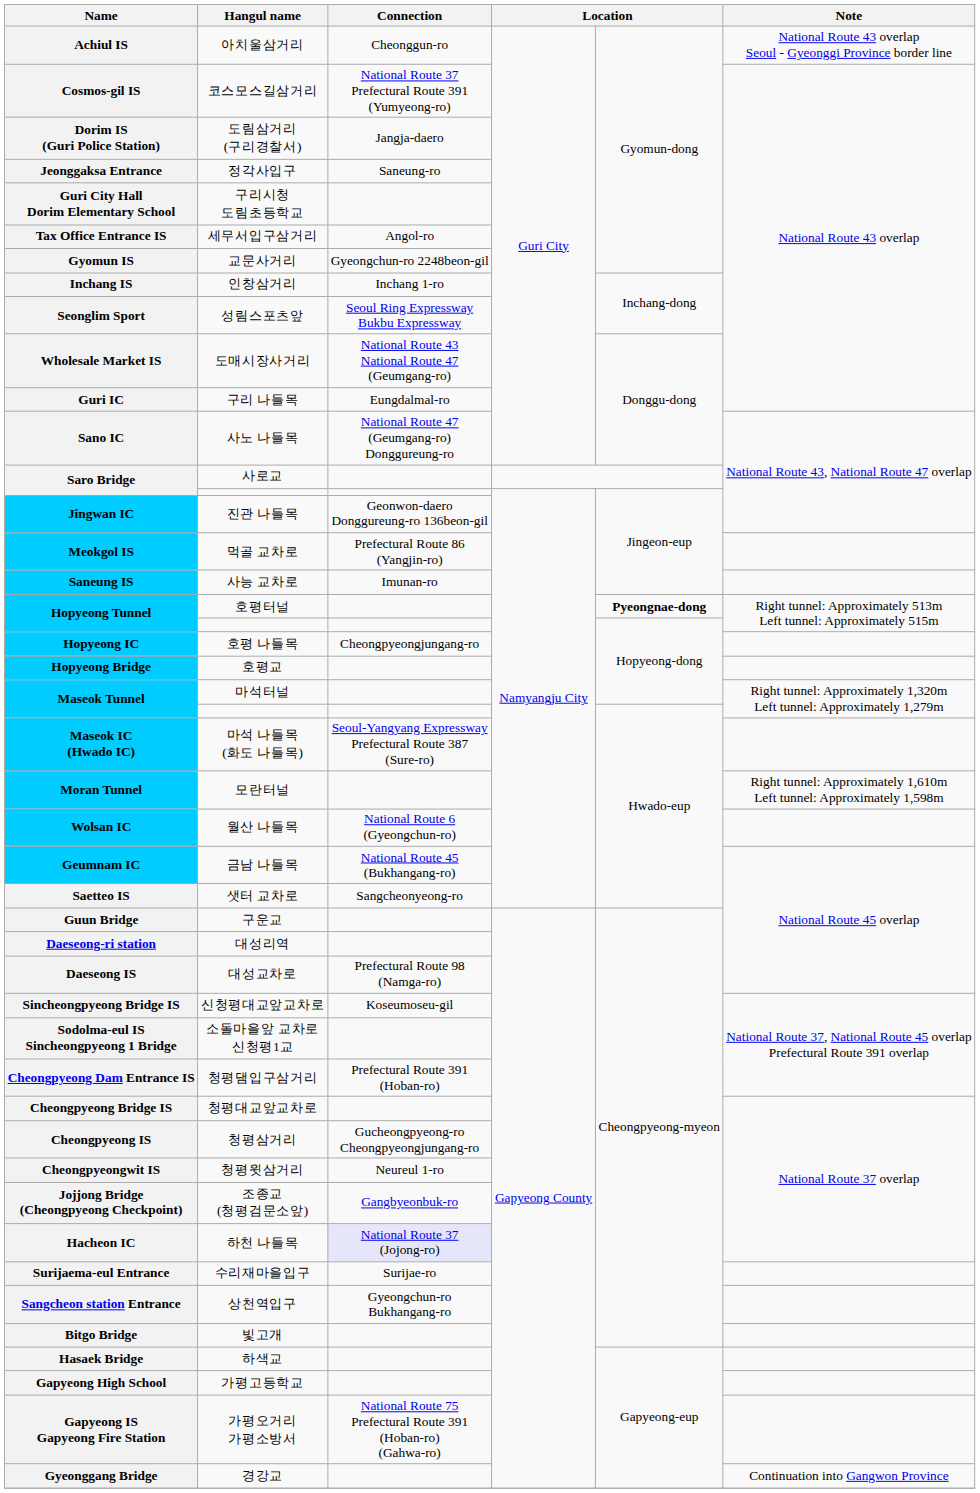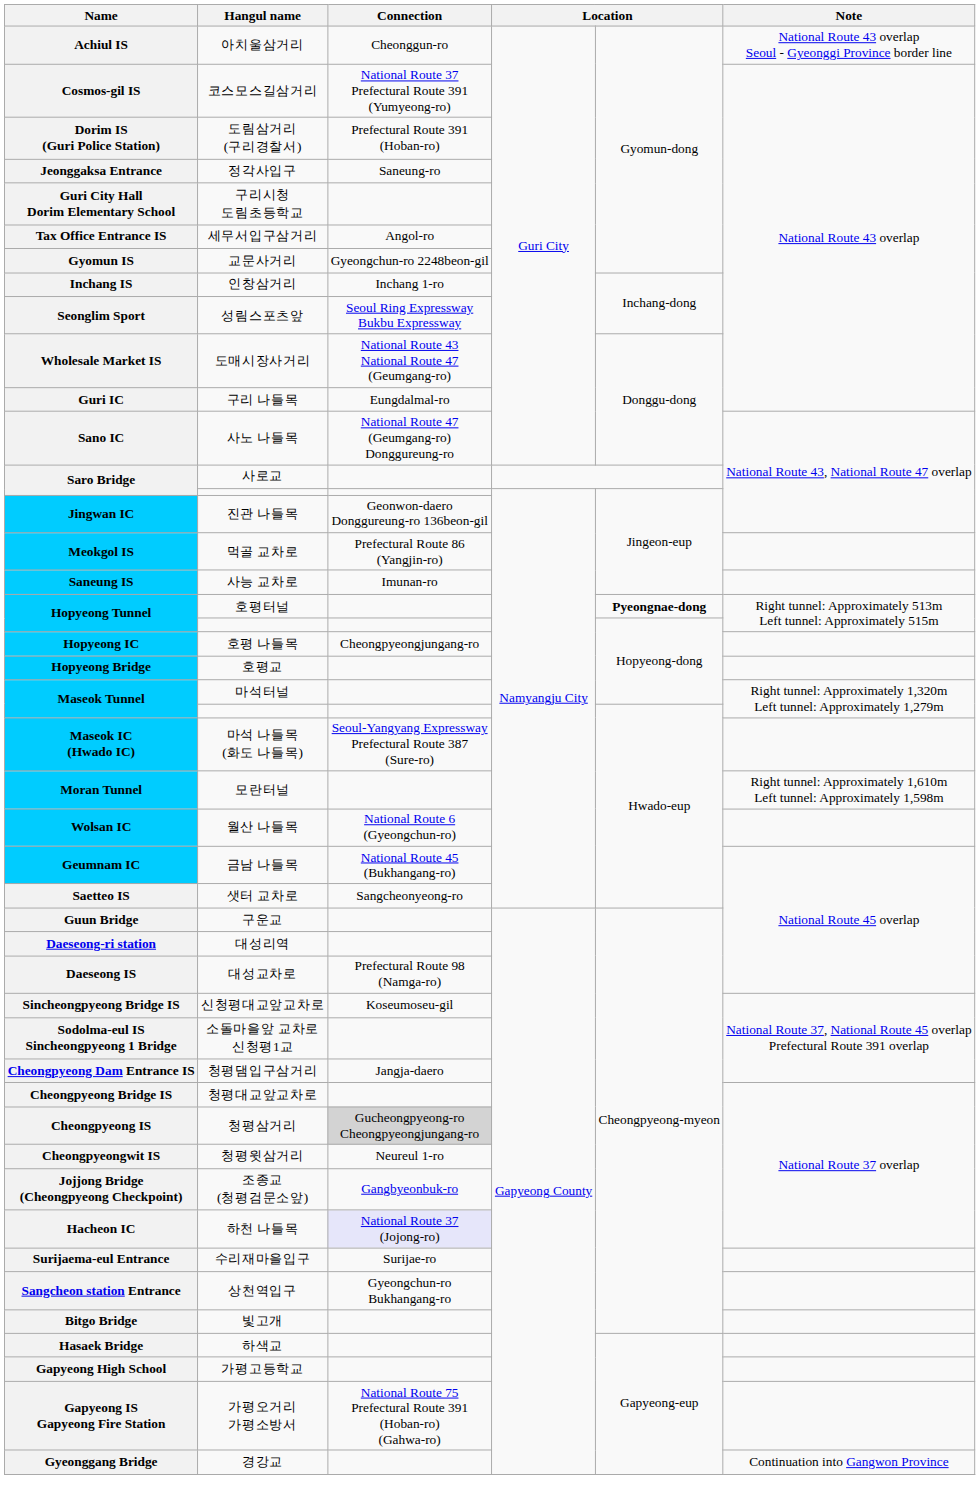 <table class="wikitable" style="font-size: 85%; text-align: center;">
 <tr>
 <th>Name </th>
 <th>Hangul name</th>
 <th>Connection</th>
 <th colspan="2">Location</th>
 <th>Note</th>
 </tr>
 <tr>
 <th>Achiul IS</th>
 <td>아치울삼거리</td>
 <td>Cheonggun-ro</td>
 <td rowspan=12><a href='#'>Guri City</a></td>
 <td rowspan=7>Gyomun-dong</td>
 <td><a href='#'>National Route 43</a> overlap<br><a href='#'>Seoul</a> - <a href='#'>Gyeonggi Province</a> border line</td>
 </tr>
 <tr>
 <th>Cosmos-gil IS</th>
 <td>코스모스길삼거리</td>
 <td><a href='#'>National Route 37</a><br>Prefectural Route 391<br>(Yumyeong-ro)</td>
 <td rowspan=10><a href='#'>National Route 43</a> overlap</td>
 </tr>
 <tr>
 <th>Dorim IS<br>(Guri Police Station)</th>
 <td>도림삼거리<br>(구리경찰서)</td>
-<td>Jangja-daero</td>
+<td>Prefectural Route 391<br>(Hoban-ro)</td>
 </tr>
 <tr>
 <th>Jeonggaksa Entrance</th>
 <td>정각사입구</td>
 <td>Saneung-ro</td>
 </tr>
 <tr>
 <th>Guri City Hall<br>Dorim Elementary School</th>
 <td>구리시청<br>도림초등학교</td>
 <td></td>
 </tr>
 <tr>
 <th>Tax Office Entrance IS</th>
 <td>세무서입구삼거리</td>
 <td>Angol-ro</td>
 </tr>
 <tr>
 <th>Gyomun IS</th>
 <td>교문사거리</td>
 <td>Gyeongchun-ro 2248beon-gil</td>
 </tr>
 <tr>
 <th>Inchang IS</th>
 <td>인창삼거리</td>
 <td>Inchang 1-ro</td>
 <td rowspan=2>Inchang-dong</td>
 </tr>
 <tr>
 <th>Seonglim Sport</th>
 <td>성림스포츠앞</td>
 <td><a href='#'>Seoul Ring Expressway</a><br><a href='#'>Bukbu Expressway</a></td>
 </tr>
 <tr>
 <th>Wholesale Market IS</th>
 <td>도매시장사거리</td>
 <td><a href='#'>National Route 43</a><br><a href='#'>National Route 47</a><br>(Geumgang-ro)</td>
 <td rowspan=3>Donggu-dong</td>
 </tr>
 <tr>
 <th>Guri IC</th>
 <td>구리 나들목</td>
 <td>Eungdalmal-ro</td>
 </tr>
 <tr>
 <th>Sano IC</th>
 <td>사노 나들목</td>
 <td><a href='#'>National Route 47</a><br>(Geumgang-ro)<br>Donggureung-ro</td>
 <td rowspan=4><a href='#'>National Route 43</a>, <a href='#'>National Route 47</a> overlap</td>
 </tr>
 <tr>
 <th rowspan=2>Saro Bridge</th>
 <td>사로교</td>
 <td></td>
 </tr>
 <tr>
 <td></td>
 <td></td>
 <td rowspan=15><a href='#'>Namyangju City</a></td>
 <td rowspan=4>Jingeon-eup</td>
 </tr>
 <tr>
 <th style="background-color: #00CCFF;">Jingwan IC</th>
 <td>진관 나들목</td>
 <td>Geonwon-daero<br>Donggureung-ro 136beon-gil</td>
 </tr>
 <tr>
 <th style="background-color: #00CCFF;">Meokgol IS</th>
 <td>먹골 교차로</td>
 <td>Prefectural Route 86<br>(Yangjin-ro)</td>
 <td></td>
 </tr>
 <tr>
 <th style="background-color: #00CCFF;">Saneung IS</th>
 <td>사능 교차로</td>
 <td>Imunan-ro</td>
 <td></td>
 </tr>
 <tr>
 <th style="background-color: #00CCFF;" rowspan=2>Hopyeong Tunnel</th>
 <td>호평터널</td>
 <td></td>
 <td><strong>Pyeongnae-dong</strong></td>
 <td rowspan=2>Right tunnel: Approximately 513m<br>Left tunnel: Approximately 515m</td>
 </tr>
 <tr>
 <td></td>
 <td></td>
 <td rowspan=4>Hopyeong-dong</td>
 </tr>
 <tr>
 <th style="background-color: #00CCFF;">Hopyeong IC</th>
 <td>호평 나들목</td>
 <td>Cheongpyeongjungang-ro</td>
 <td></td>
 </tr>
 <tr>
 <th style="background-color: #00CCFF;">Hopyeong Bridge</th>
 <td>호평교</td>
 <td></td>
 <td></td>
 </tr>
 <tr>
 <th style="background-color: #00CCFF;" rowspan=2>Maseok Tunnel</th>
 <td>마석터널</td>
 <td></td>
 <td rowspan=2>Right tunnel: Approximately 1,320m<br>Left tunnel: Approximately  1,279m</td>
 </tr>
 <tr>
 <td></td>
 <td></td>
 <td rowspan=6>Hwado-eup</td>
 </tr>
 <tr>
 <th style="background-color: #00CCFF;">Maseok IC<br>(Hwado IC)</th>
 <td>마석 나들목<br>(화도 나들목)</td>
 <td><a href='#'>Seoul-Yangyang Expressway</a><br>Prefectural Route 387<br>(Sure-ro)</td>
 <td></td>
 </tr>
 <tr>
 <th style="background-color: #00CCFF;">Moran Tunnel</th>
 <td>모란터널</td>
 <td></td>
 <td>Right tunnel: Approximately 1,610m<br>Left tunnel: Approximately 1,598m</td>
 </tr>
 <tr>
 <th style="background-color: #00CCFF;">Wolsan IC</th>
 <td>월산 나들목</td>
 <td><a href='#'>National Route 6</a><br>(Gyeongchun-ro)</td>
 <td></td>
 </tr>
 <tr>
 <th style="background-color: #00CCFF;">Geumnam IC</th>
 <td>금남 나들목</td>
 <td><a href='#'>National Route 45</a><br>(Bukhangang-ro)</td>
 <td rowspan=5><a href='#'>National Route 45</a> overlap</td>
 </tr>
 <tr>
 <th>Saetteo IS</th>
 <td>샛터 교차로</td>
 <td>Sangcheonyeong-ro</td>
 </tr>
 <tr>
 <th>Guun Bridge</th>
 <td>구운교</td>
 <td></td>
 <td rowspan=18><a href='#'>Gapyeong County</a></td>
 <td rowspan=14>Cheongpyeong-myeon</td>
 </tr>
 <tr>
 <th><a href='#'>Daeseong-ri station</a></th>
 <td>대성리역</td>
 <td></td>
 </tr>
 <tr>
 <th>Daeseong IS</th>
 <td>대성교차로</td>
 <td>Prefectural Route 98<br>(Namga-ro)</td>
 </tr>
 <tr>
 <th>Sincheongpyeong Bridge IS</th>
 <td>신청평대교앞교차로</td>
 <td>Koseumoseu-gil</td>
 <td rowspan=3><a href='#'>National Route 37</a>, <a href='#'>National Route 45</a> overlap<br>Prefectural Route 391 overlap</td>
 </tr>
 <tr>
 <th>Sodolma-eul IS<br>Sincheongpyeong 1 Bridge</th>
 <td>소돌마을앞 교차로<br>신청평1교</td>
 <td></td>
 </tr>
 <tr>
 <th><a href='#'>Cheongpyeong Dam</a> Entrance IS</th>
 <td>청평댐입구삼거리</td>
-<td>Prefectural Route 391<br>(Hoban-ro)</td>
+<td>Jangja-daero</td>
 </tr>
 <tr>
 <th>Cheongpyeong Bridge IS</th>
 <td>청평대교앞교차로</td>
 <td></td>
 <td rowspan=5><a href='#'>National Route 37</a> overlap</td>
 </tr>
 <tr>
 <th>Cheongpyeong IS</th>
 <td>청평삼거리</td>
-<td>Gucheongpyeong-ro<br>Cheongpyeongjungang-ro</td>
+<td style="background: lightgrey;">Gucheongpyeong-ro<br>Cheongpyeongjungang-ro</td>
 </tr>
 <tr>
 <th>Cheongpyeongwit IS</th>
 <td>청평윗삼거리</td>
 <td>Neureul 1-ro</td>
 </tr>
 <tr>
 <th>Jojjong Bridge<br>(Cheongpyeong Checkpoint)</th>
 <td>조종교<br>(청평검문소앞)</td>
 <td><a href='#'>Gangbyeonbuk-ro</a></td>
 </tr>
 <tr>
 <th>Hacheon IC</th>
 <td>하천 나들목</td>
 <td style="background: lavender;"><a href='#'>National Route 37</a><br>(Jojong-ro)</td>
 </tr>
 <tr>
 <th>Surijaema-eul Entrance</th>
 <td>수리재마을입구</td>
 <td>Surijae-ro</td>
 <td></td>
 </tr>
 <tr>
 <th><a href='#'>Sangcheon station</a> Entrance</th>
 <td>상천역입구</td>
 <td>Gyeongchun-ro<br>Bukhangang-ro</td>
 <td></td>
 </tr>
 <tr>
 <th>Bitgo Bridge</th>
 <td>빛고개</td>
 <td></td>
 <td></td>
 </tr>
 <tr>
 <th>Hasaek Bridge</th>
 <td>하색교</td>
 <td></td>
 <td rowspan=4>Gapyeong-eup</td>
 <td></td>
 </tr>
 <tr>
 <th>Gapyeong High School</th>
 <td>가평고등학교</td>
 <td></td>
 <td></td>
 </tr>
 <tr>
 <th>Gapyeong IS<br>Gapyeong Fire Station</th>
 <td>가평오거리<br>가평소방서</td>
 <td><a href='#'>National Route 75</a><br>Prefectural Route 391<br>(Hoban-ro)<br>(Gahwa-ro)</td>
 <td></td>
 </tr>
 <tr>
 <th>Gyeonggang Bridge</th>
 <td>경강교</td>
 <td></td>
 <td>Continuation into <a href='#'>Gangwon Province</a></td>
 </tr>
 <tr>
 </tr>
 </table>
